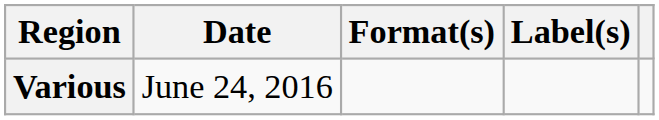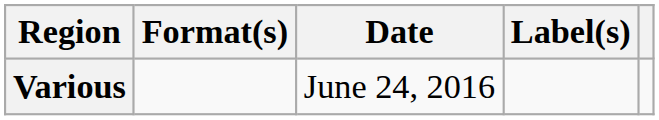 <table class="wikitable plainrowheaders">
 <tr>
 <th scope="col">Region</th>
+<th scope="col">Format(s)</th>
 <th scope="col">Date</th>
-<th scope="col">Format(s)</th>
 <th scope="col">Label(s)</th>
 <th scope="col"></th>
 </tr>
 <tr>
 <th scope="row">Various</th>
+<td></td>
 <td>June 24, 2016</td>
-<td></td>
 <td></td>
 <td style="text-align:center"></td>
 </tr>
 </table>
